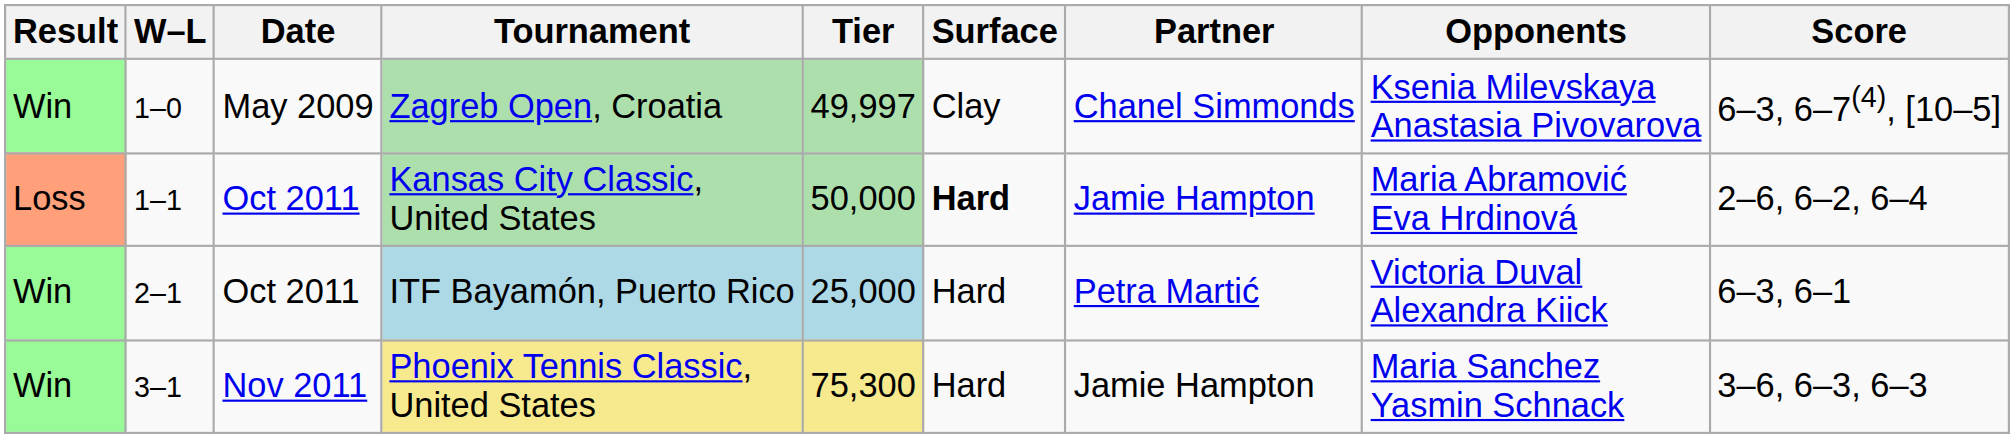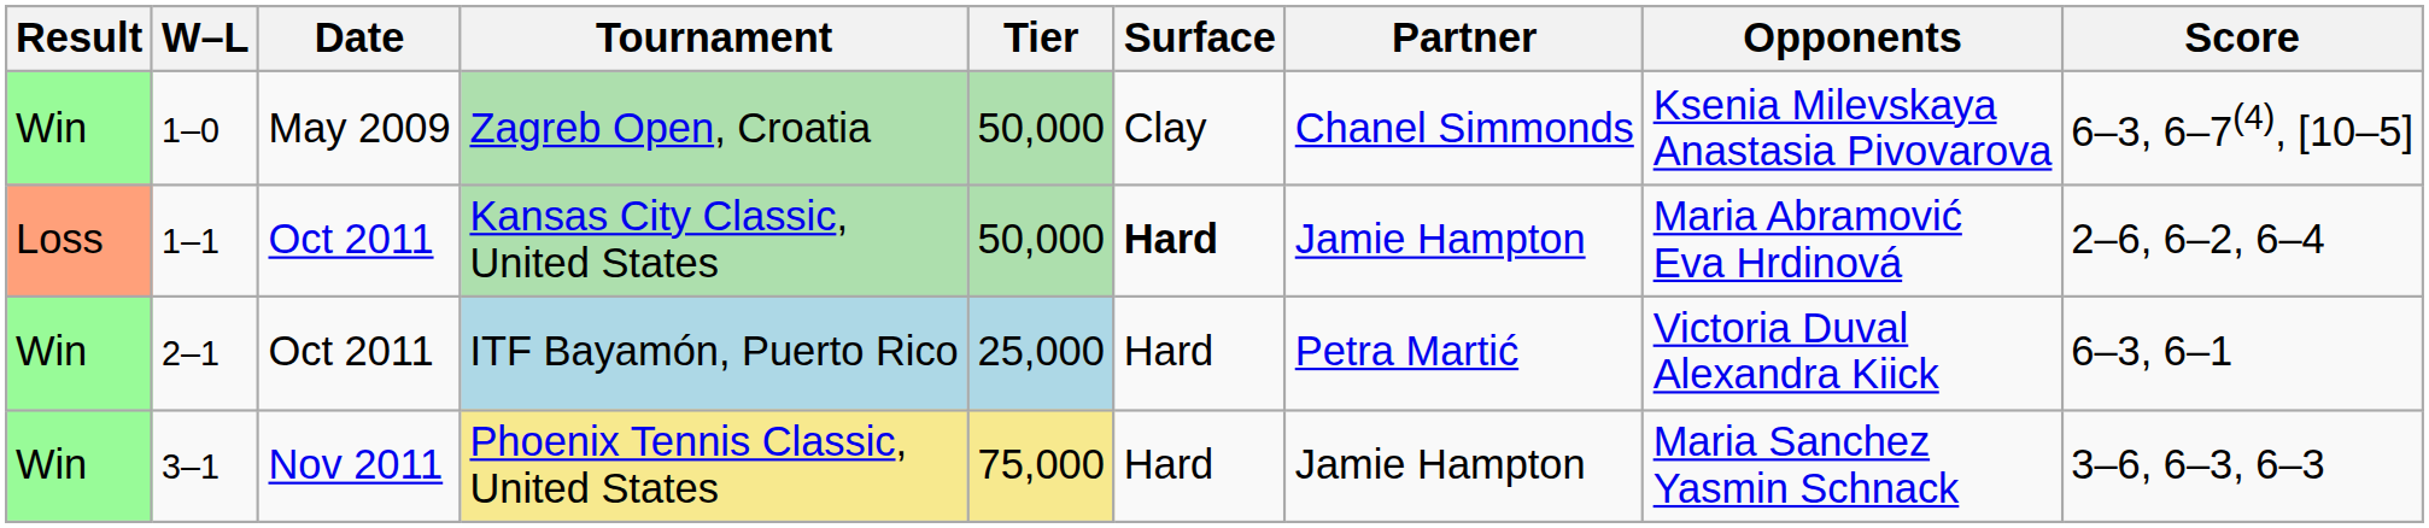 <table class="sortable wikitable">
 <tr>
 <th>Result</th>
 <th class="unsortable">W–L</th>
 <th>Date</th>
 <th>Tournament</th>
 <th>Tier</th>
 <th>Surface</th>
 <th>Partner</th>
 <th>Opponents</th>
 <th class="unsortable">Score</th>
 </tr>
 <tr>
 <td style="background:#98fb98;">Win</td>
 <td><small>1–0</small></td>
 <td>May 2009</td>
 <td style="background:#addfad;"><a href='#'>Zagreb Open</a>, Croatia</td>
-<td style="background:#addfad;">49,997</td>
+<td style="background:#addfad;">50,000</td>
 <td>Clay</td>
 <td> <a href='#'>Chanel Simmonds</a></td>
 <td> <a href='#'>Ksenia Milevskaya</a> <br>  <a href='#'>Anastasia Pivovarova</a></td>
 <td>6–3, 6–7<sup>(4)</sup>, [10–5]</td>
 </tr>
 <tr>
 <td style="background:#ffa07a;">Loss</td>
 <td><small>1–1</small></td>
 <td><a href='#'>Oct 2011</a></td>
 <td style="background:#addfad;"><a href='#'>Kansas City Classic</a>, <br>United States</td>
 <td style="background:#addfad;">50,000</td>
 <td><strong>Hard</strong></td>
 <td> <a href='#'>Jamie Hampton</a></td>
 <td> <a href='#'>Maria Abramović</a> <br>  <a href='#'>Eva Hrdinová</a></td>
 <td>2–6, 6–2, 6–4</td>
 </tr>
 <tr>
 <td style="background:#98fb98;">Win</td>
 <td><small>2–1</small></td>
 <td>Oct 2011</td>
 <td style="background:lightblue;">ITF Bayamón, Puerto Rico</td>
 <td style="background:lightblue;">25,000</td>
 <td>Hard</td>
 <td> <a href='#'>Petra Martić</a></td>
 <td> <a href='#'>Victoria Duval</a> <br>  <a href='#'>Alexandra Kiick</a></td>
 <td>6–3, 6–1</td>
 </tr>
 <tr>
 <td style="background:#98fb98;">Win</td>
 <td><small>3–1</small></td>
 <td><a href='#'>Nov 2011</a></td>
 <td style="background:#f7e98e;"><a href='#'>Phoenix Tennis Classic</a>, <br>United States</td>
-<td style="background:#f7e98e;">75,300</td>
+<td style="background:#f7e98e;">75,000</td>
 <td>Hard</td>
 <td> Jamie Hampton</td>
 <td> <a href='#'>Maria Sanchez</a> <br>  <a href='#'>Yasmin Schnack</a></td>
 <td>3–6, 6–3, 6–3</td>
 </tr>
 </table>
